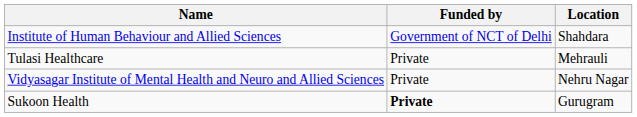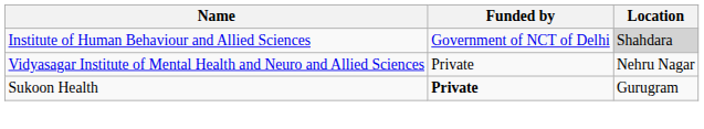 <table class="wikitable">
 <tr>
 <th>Name</th>
 <th>Funded by</th>
 <th>Location</th>
 </tr>
 <tr>
 <td><a href='#'>Institute of Human Behaviour and Allied Sciences</a></td>
 <td><a href='#'>Government of NCT of Delhi</a></td>
-<td>Shahdara</td>
-</tr>
-<tr>
-<td>Tulasi Healthcare</td>
-<td>Private</td>
-<td>Mehrauli</td>
+<td style="background: lightgrey;">Shahdara</td>
 </tr>
 <tr>
 <td><a href='#'>Vidyasagar Institute of Mental Health and Neuro and Allied Sciences</a></td>
 <td>Private</td>
 <td>Nehru Nagar</td>
 </tr>
 <tr>
 <td>Sukoon Health</td>
 <td><strong>Private</strong></td>
 <td>Gurugram</td>
 </tr>
 </table>
